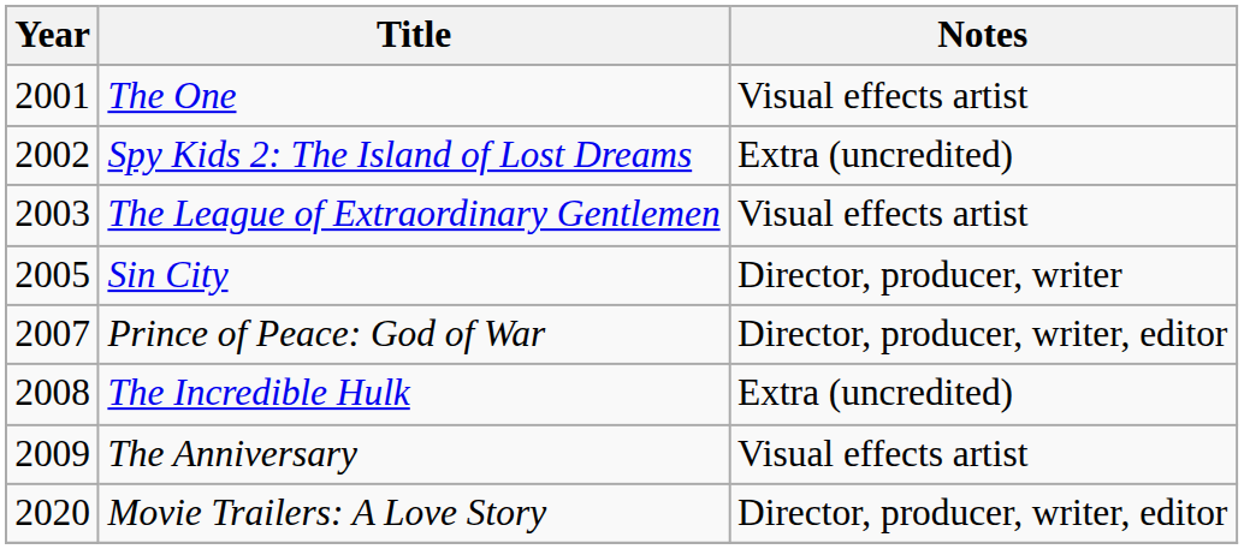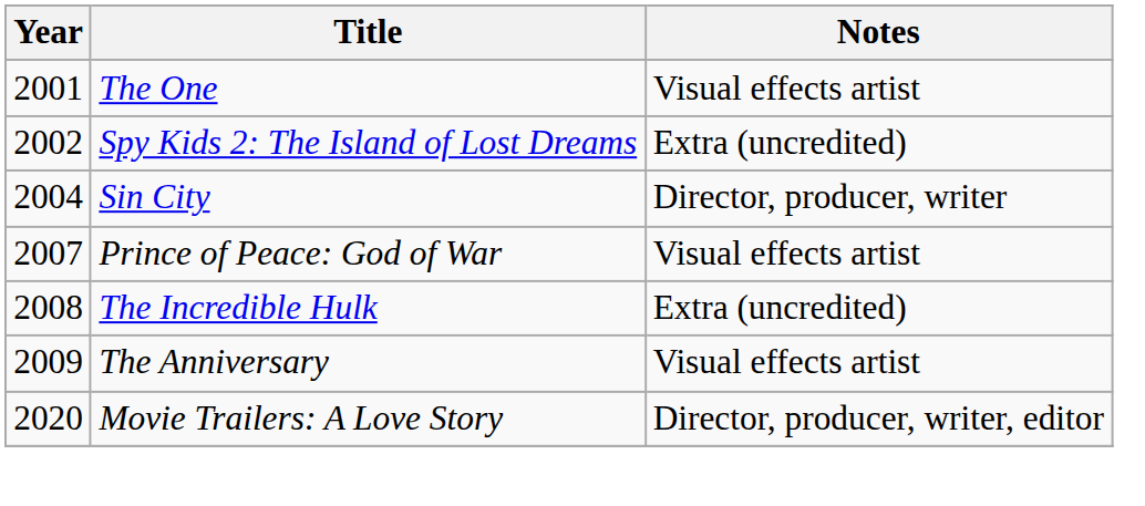 <table class="wikitable sortable">
 <tr>
 <th>Year</th>
 <th>Title</th>
 <th class="unsortable">Notes</th>
 </tr>
 <tr>
 <td>2001</td>
 <td><em><a href='#'>The One</a></em></td>
 <td>Visual effects artist</td>
 </tr>
 <tr>
 <td>2002</td>
 <td><em><a href='#'>Spy Kids 2: The Island of Lost Dreams</a></em></td>
 <td>Extra (uncredited)</td>
 </tr>
 <tr>
-<td>2003</td>
-<td><em><a href='#'>The League of Extraordinary Gentlemen</a></em></td>
-<td>Visual effects artist</td>
-</tr>
-<tr>
-<td>2005</td>
+<td>2004</td>
 <td><em><a href='#'>Sin City</a></em></td>
 <td>Director, producer, writer</td>
 </tr>
 <tr>
 <td>2007</td>
 <td><em>Prince of Peace: God of War</em></td>
-<td>Director, producer, writer, editor</td>
+<td>Visual effects artist</td>
 </tr>
 <tr>
 <td>2008</td>
 <td><em><a href='#'>The Incredible Hulk</a></em></td>
 <td>Extra (uncredited)</td>
 </tr>
 <tr>
 <td>2009</td>
 <td><em>The Anniversary</em></td>
 <td>Visual effects artist</td>
 </tr>
 <tr>
 <td>2020</td>
 <td><em>Movie Trailers: A Love Story</em></td>
 <td>Director, producer, writer, editor</td>
 </tr>
 <tr>
 </tr>
 </table>
